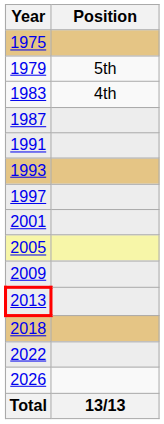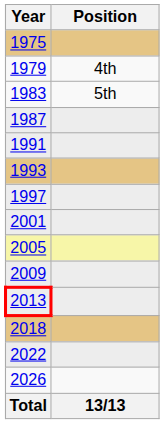 <table class="wikitable" style="text-align: center;">
 <tr>
 <th>Year</th>
 <th width="100">Position</th>
 </tr>
 <tr bgcolor=e5c585>
 <td> <a href='#'>1975</a></td>
 <td></td>
 </tr>
 <tr>
 <td> <a href='#'>1979</a></td>
-<td>5th</td>
+<td>4th</td>
 </tr>
 <tr bgcolor=>
 <td> <a href='#'>1983</a></td>
-<td>4th</td>
+<td>5th</td>
 </tr>
 <tr bgcolor=ededed>
 <td> <a href='#'>1987</a></td>
 <td></td>
 </tr>
 <tr bgcolor=ededed>
 <td> <a href='#'>1991</a></td>
 <td></td>
 </tr>
 <tr bgcolor=e5c585>
 <td> <a href='#'>1993</a></td>
 <td></td>
 </tr>
 <tr bgcolor=ededed>
 <td> <a href='#'>1997</a></td>
 <td></td>
 </tr>
 <tr bgcolor=ededed>
 <td> <a href='#'>2001</a></td>
 <td></td>
 </tr>
 <tr bgcolor=f7f6a8>
 <td> <a href='#'>2005</a></td>
 <td></td>
 </tr>
 <tr bgcolor=ededed>
 <td> <a href='#'>2009</a></td>
 <td></td>
 </tr>
 <tr bgcolor=ededed>
 <td style="border: 3px solid red"> <a href='#'>2013</a></td>
 <td></td>
 </tr>
 <tr bgcolor=e5c585>
 <td> <a href='#'>2018</a></td>
 <td></td>
 </tr>
 <tr bgcolor=ededed>
 <td> <a href='#'>2022</a></td>
 <td></td>
 </tr>
 <tr>
 <td> <a href='#'>2026</a></td>
 <td></td>
 </tr>
 <tr>
 <th>Total</th>
 <th>13/13 </th>
 </tr>
 </table>
